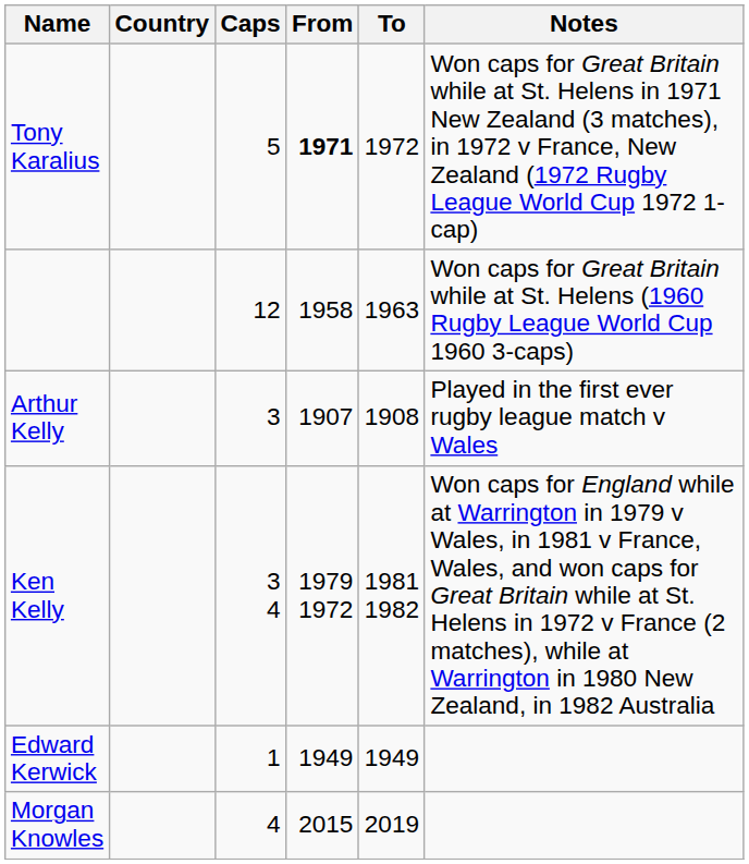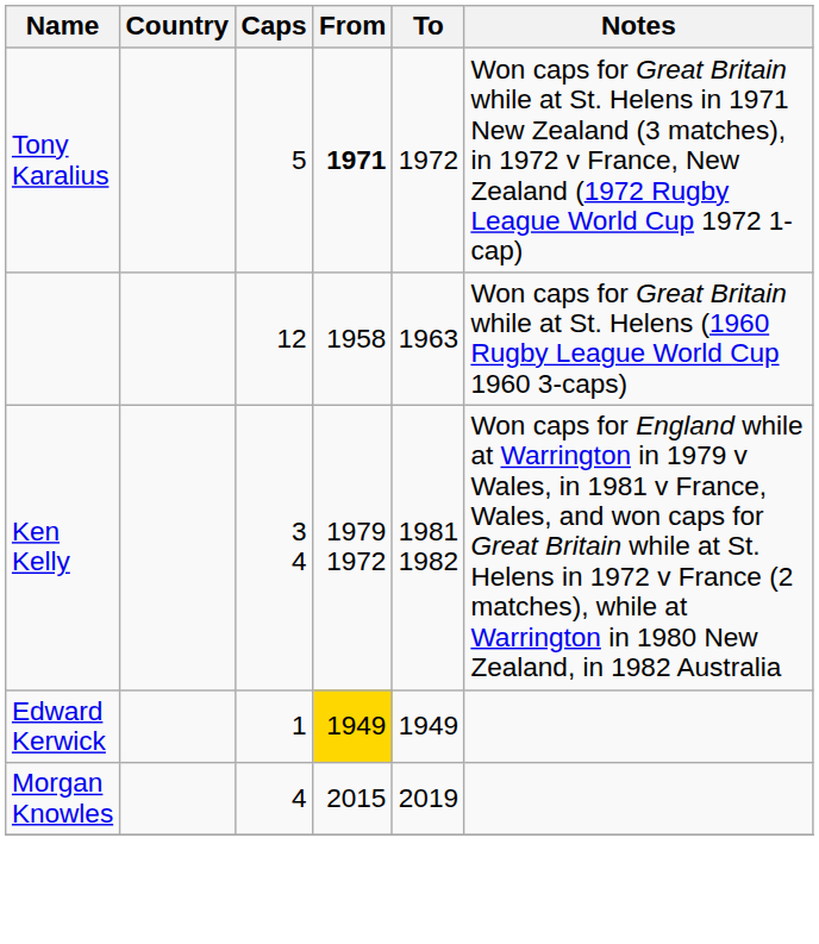 <table class="wikitable">
 <tr>
 <th width="60px">Name</th>
 <th width="30px">Country</th>
 <th width="30px">Caps</th>
 <th width="30px">From</th>
 <th width="30px">To</th>
 <th width="200px">Notes</th>
 </tr>
 <tr>
 <td align="left"><a href='#'>Tony Karalius</a></td>
 <td align="left"></td>
 <td align="right">5</td>
 <td align="right"><strong>1971</strong></td>
 <td align="right">1972</td>
 <td align="left">Won caps for <em>Great Britain</em> while at St. Helens in 1971 New Zealand (3 matches), in 1972 v France, New Zealand (<a href='#'>1972 Rugby League World Cup</a> 1972 1-cap)</td>
 </tr>
 <tr>
 <td align="left"></td>
 <td align="left"></td>
 <td align="right">12</td>
 <td align="right">1958</td>
 <td align="right">1963</td>
 <td align="left">Won caps for <em>Great Britain</em> while at St. Helens (<a href='#'>1960 Rugby League World Cup</a> 1960 3-caps)</td>
 </tr>
 <tr>
-<td align="left"><a href='#'>Arthur Kelly</a></td>
-<td align="left"></td>
-<td align="right">3</td>
-<td align="right">1907</td>
-<td align="right">1908</td>
-<td align="left">Played in the first ever rugby league match v <a href='#'>Wales</a></td>
-</tr>
-<tr>
 <td align="left"><a href='#'>Ken Kelly</a></td>
 <td align="left"><br></td>
 <td align="right">3<br>4</td>
 <td align="right">1979<br>1972</td>
 <td align="right">1981<br>1982</td>
 <td align="left">Won caps for <em>England</em> while at <a href='#'>Warrington</a> in 1979 v Wales, in 1981 v France, Wales, and won caps for <em>Great Britain</em> while at St. Helens in 1972 v France (2 matches), while at <a href='#'>Warrington</a> in 1980 New Zealand, in 1982 Australia</td>
 </tr>
 <tr>
 <td align="left"><a href='#'>Edward Kerwick</a></td>
 <td align="left"></td>
 <td align="right">1</td>
-<td align="right">1949</td>
+<td align="right" style="background: gold;">1949</td>
 <td align="right">1949</td>
 <td align="left"></td>
 </tr>
 <tr>
 <td align="left"><a href='#'>Morgan Knowles</a></td>
 <td align="left"></td>
 <td align="right">4</td>
 <td align="right">2015</td>
 <td align="right">2019</td>
 <td align="left"></td>
 </tr>
 <tr>
 </tr>
 </table>
